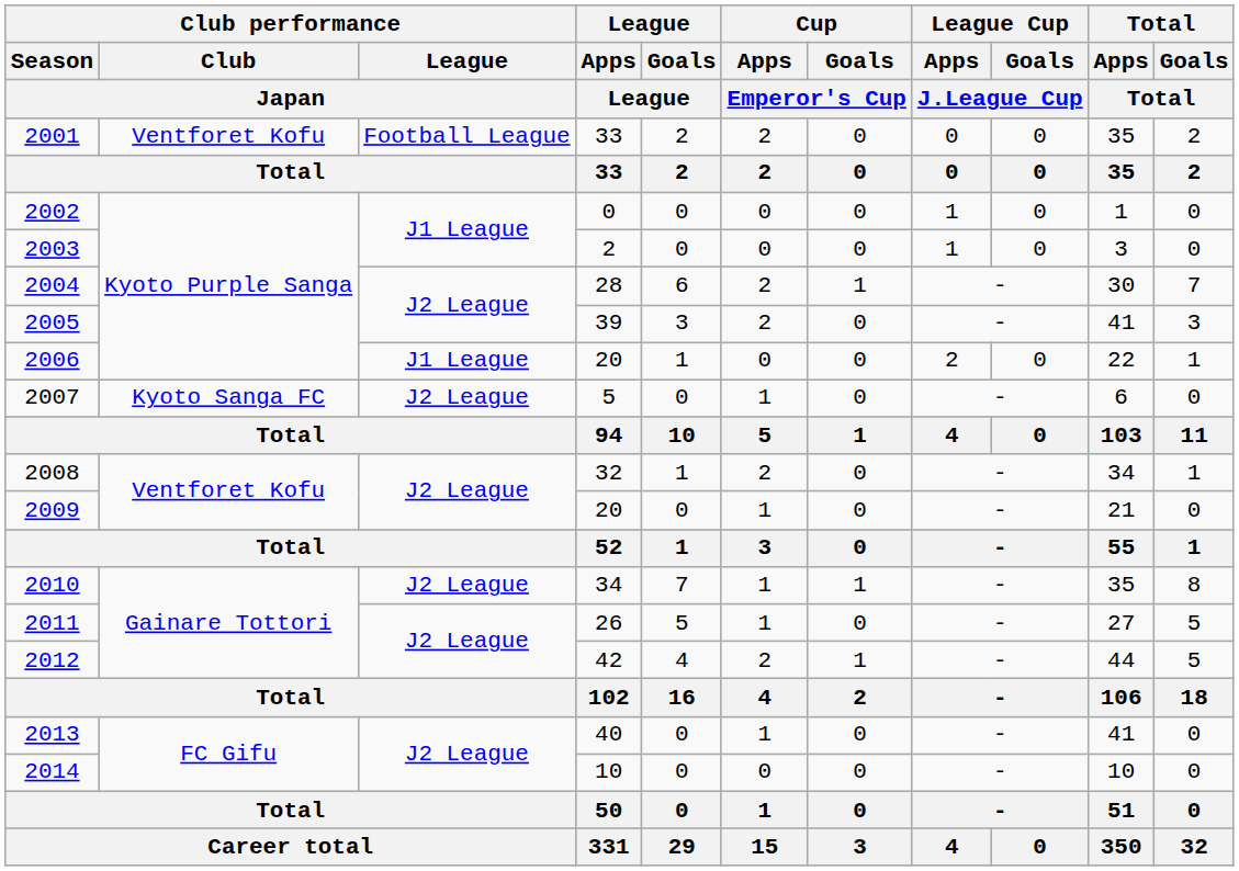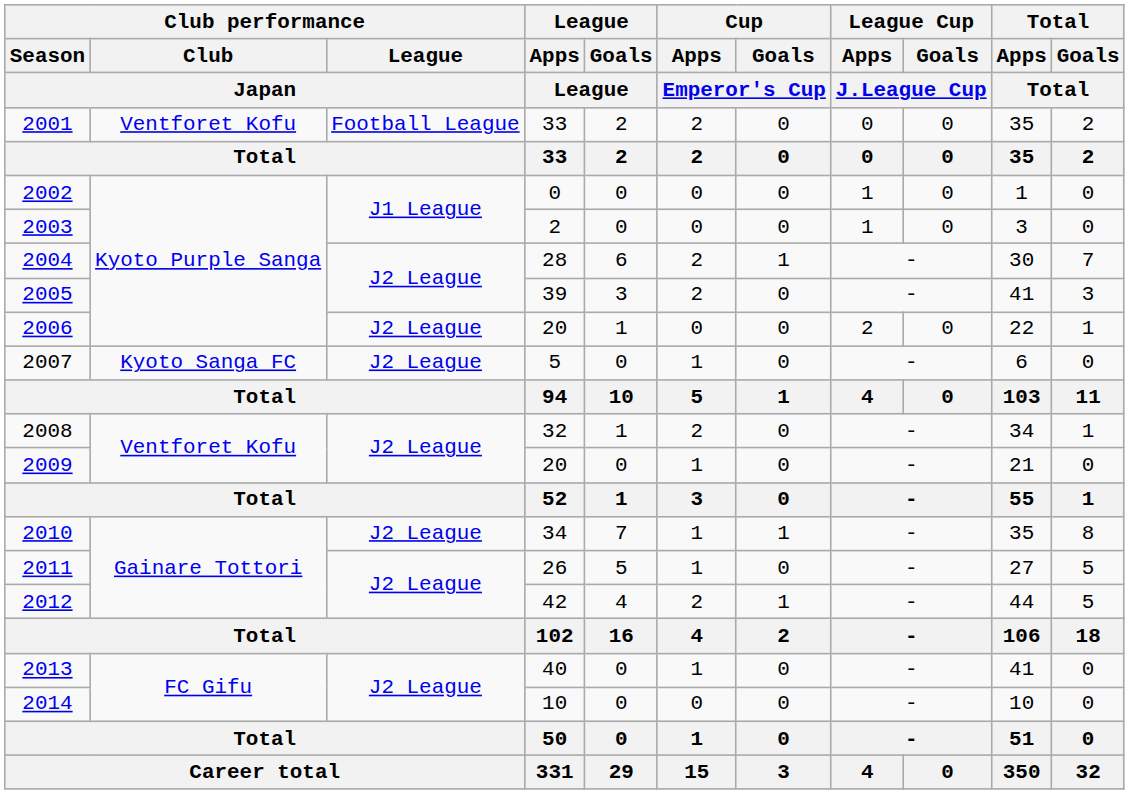 <table class="wikitable" style="text-align:center;">
 <tr>
 <th colspan=3>Club performance</th>
 <th colspan=2>League</th>
 <th colspan=2>Cup</th>
 <th colspan=2>League Cup</th>
 <th colspan=2>Total</th>
 </tr>
 <tr>
 <th>Season</th>
 <th>Club</th>
 <th>League</th>
 <th>Apps</th>
 <th>Goals</th>
 <th>Apps</th>
 <th>Goals</th>
 <th>Apps</th>
 <th>Goals</th>
 <th>Apps</th>
 <th>Goals</th>
 </tr>
 <tr>
 <th colspan=3>Japan</th>
 <th colspan=2>League</th>
 <th colspan=2><a href='#'>Emperor's Cup</a></th>
 <th colspan=2><a href='#'>J.League Cup</a></th>
 <th colspan=2>Total</th>
 </tr>
 <tr>
 <td><a href='#'>2001</a></td>
 <td><a href='#'>Ventforet Kofu</a></td>
 <td><a href='#'>Football League</a></td>
 <td>33</td>
 <td>2</td>
 <td>2</td>
 <td>0</td>
 <td>0</td>
 <td>0</td>
 <td>35</td>
 <td>2</td>
 </tr>
 <tr>
 <th colspan="3">Total</th>
 <th>33</th>
 <th>2</th>
 <th>2</th>
 <th>0</th>
 <th>0</th>
 <th>0</th>
 <th>35</th>
 <th>2</th>
 </tr>
 <tr>
 <td><a href='#'>2002</a></td>
 <td rowspan="5"><a href='#'>Kyoto Purple Sanga</a></td>
 <td rowspan="2"><a href='#'>J1 League</a></td>
 <td>0</td>
 <td>0</td>
 <td>0</td>
 <td>0</td>
 <td>1</td>
 <td>0</td>
 <td>1</td>
 <td>0</td>
 </tr>
 <tr>
 <td><a href='#'>2003</a></td>
 <td>2</td>
 <td>0</td>
 <td>0</td>
 <td>0</td>
 <td>1</td>
 <td>0</td>
 <td>3</td>
 <td>0</td>
 </tr>
 <tr>
 <td><a href='#'>2004</a></td>
 <td rowspan="2"><a href='#'>J2 League</a></td>
 <td>28</td>
 <td>6</td>
 <td>2</td>
 <td>1</td>
 <td colspan="2">-</td>
 <td>30</td>
 <td>7</td>
 </tr>
 <tr>
 <td><a href='#'>2005</a></td>
 <td>39</td>
 <td>3</td>
 <td>2</td>
 <td>0</td>
 <td colspan="2">-</td>
 <td>41</td>
 <td>3</td>
 </tr>
 <tr>
 <td><a href='#'>2006</a></td>
-<td><a href='#'>J1 League</a></td>
+<td><a href='#'>J2 League</a></td>
 <td>20</td>
 <td>1</td>
 <td>0</td>
 <td>0</td>
 <td>2</td>
 <td>0</td>
 <td>22</td>
 <td>1</td>
 </tr>
 <tr>
 <td>2007</td>
 <td><a href='#'>Kyoto Sanga FC</a></td>
 <td><a href='#'>J2 League</a></td>
 <td>5</td>
 <td>0</td>
 <td>1</td>
 <td>0</td>
 <td colspan="2">-</td>
 <td>6</td>
 <td>0</td>
 </tr>
 <tr>
 <th colspan="3">Total</th>
 <th>94</th>
 <th>10</th>
 <th>5</th>
 <th>1</th>
 <th>4</th>
 <th>0</th>
 <th>103</th>
 <th>11</th>
 </tr>
 <tr>
 <td>2008</td>
 <td rowspan="2"><a href='#'>Ventforet Kofu</a></td>
 <td rowspan="2"><a href='#'>J2 League</a></td>
 <td>32</td>
 <td>1</td>
 <td>2</td>
 <td>0</td>
 <td colspan="2">-</td>
 <td>34</td>
 <td>1</td>
 </tr>
 <tr>
 <td><a href='#'>2009</a></td>
 <td>20</td>
 <td>0</td>
 <td>1</td>
 <td>0</td>
 <td colspan="2">-</td>
 <td>21</td>
 <td>0</td>
 </tr>
 <tr>
 <th colspan="3">Total</th>
 <th>52</th>
 <th>1</th>
 <th>3</th>
 <th>0</th>
 <th colspan="2">-</th>
 <th>55</th>
 <th>1</th>
 </tr>
 <tr>
 <td><a href='#'>2010</a></td>
 <td rowspan="3"><a href='#'>Gainare Tottori</a></td>
 <td><a href='#'>J2 League</a></td>
 <td>34</td>
 <td>7</td>
 <td>1</td>
 <td>1</td>
 <td colspan=2>-</td>
 <td>35</td>
 <td>8</td>
 </tr>
 <tr>
 <td><a href='#'>2011</a></td>
 <td rowspan="2"><a href='#'>J2 League</a></td>
 <td>26</td>
 <td>5</td>
 <td>1</td>
 <td>0</td>
 <td colspan=2>-</td>
 <td>27</td>
 <td>5</td>
 </tr>
 <tr>
 <td><a href='#'>2012</a></td>
 <td>42</td>
 <td>4</td>
 <td>2</td>
 <td>1</td>
 <td colspan=2>-</td>
 <td>44</td>
 <td>5</td>
 </tr>
 <tr>
 <th colspan="3">Total</th>
 <th>102</th>
 <th>16</th>
 <th>4</th>
 <th>2</th>
 <th colspan="2">-</th>
 <th>106</th>
 <th>18</th>
 </tr>
 <tr>
 <td><a href='#'>2013</a></td>
 <td rowspan="2"><a href='#'>FC Gifu</a></td>
 <td rowspan="2"><a href='#'>J2 League</a></td>
 <td>40</td>
 <td>0</td>
 <td>1</td>
 <td>0</td>
 <td colspan=2>-</td>
 <td>41</td>
 <td>0</td>
 </tr>
 <tr>
 <td><a href='#'>2014</a></td>
 <td>10</td>
 <td>0</td>
 <td>0</td>
 <td>0</td>
 <td colspan=2>-</td>
 <td>10</td>
 <td>0</td>
 </tr>
 <tr>
 <th colspan="3">Total</th>
 <th>50</th>
 <th>0</th>
 <th>1</th>
 <th>0</th>
 <th colspan="2">-</th>
 <th>51</th>
 <th>0</th>
 </tr>
 <tr>
 <th colspan=3>Career total</th>
 <th>331</th>
 <th>29</th>
 <th>15</th>
 <th>3</th>
 <th>4</th>
 <th>0</th>
 <th>350</th>
 <th>32</th>
 </tr>
 </table>
